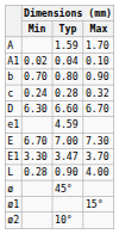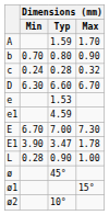 <table class="wikitable">
 <tr>
 <th rowspan=2></th>
 <th colspan=3>Dimensions (mm)</th>
 </tr>
 <tr>
 <th>Min</th>
 <th>Typ</th>
 <th>Max</th>
 </tr>
 <tr>
 <td>A</td>
 <td></td>
 <td>1.59</td>
 <td>1.70</td>
-</tr>
-<tr>
-<td>A1</td>
-<td>0.02</td>
-<td>0.04</td>
-<td>0.10</td>
 </tr>
 <tr>
 <td>b</td>
 <td>0.70</td>
 <td>0.80</td>
 <td>0.90</td>
 </tr>
 <tr>
 <td>c</td>
 <td>0.24</td>
 <td>0.28</td>
 <td>0.32</td>
 </tr>
 <tr>
 <td>D</td>
 <td>6.30</td>
 <td>6.60</td>
 <td>6.70</td>
 </tr>
 <tr>
+<td>e</td>
+<td></td>
+<td>1.53</td>
+<td></td>
+</tr>
+<tr>
 <td>e1</td>
 <td></td>
 <td>4.59</td>
 <td></td>
 </tr>
 <tr>
 <td>E</td>
 <td>6.70</td>
 <td>7.00</td>
 <td>7.30</td>
 </tr>
 <tr>
 <td>E1</td>
-<td>3.30</td>
+<td>3.90</td>
 <td>3.47</td>
-<td>3.70</td>
+<td>1.78</td>
 </tr>
 <tr>
 <td>L</td>
 <td>0.28</td>
 <td>0.90</td>
-<td>4.00</td>
+<td>1.00</td>
 </tr>
 <tr>
 <td>ø</td>
 <td></td>
 <td>45°</td>
 <td></td>
 </tr>
 <tr>
 <td>ø1</td>
 <td></td>
 <td></td>
 <td>15°</td>
 </tr>
 <tr>
 <td>ø2</td>
 <td></td>
 <td>10°</td>
 <td></td>
 </tr>
 </table>
